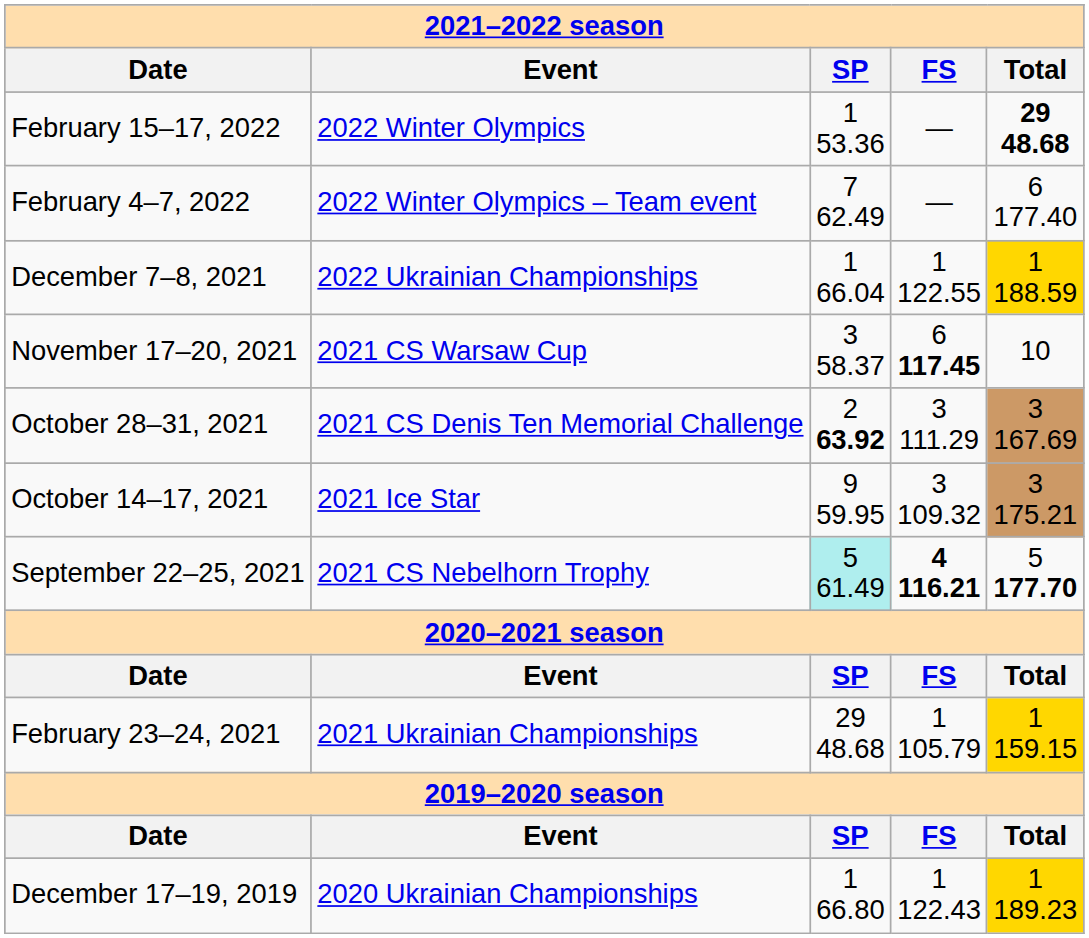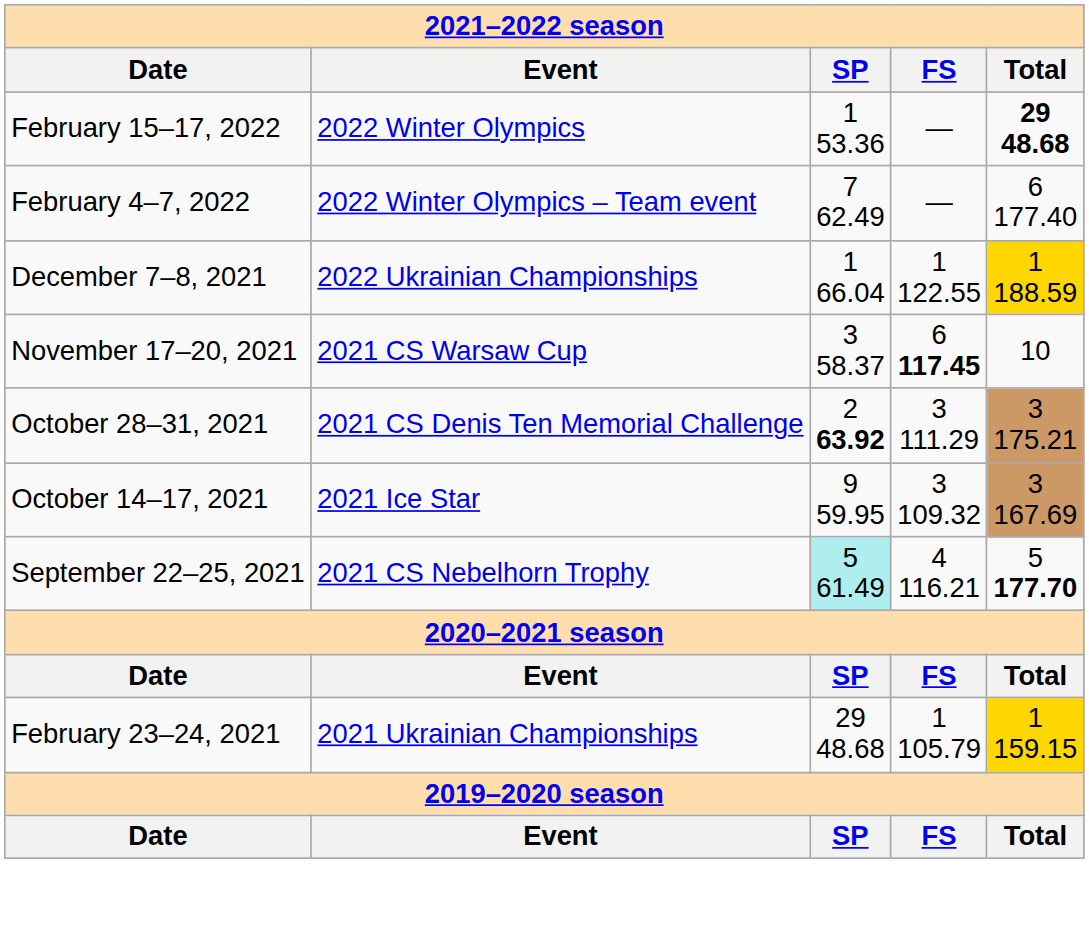 <table class="wikitable">
 <tr>
 <td style="background-color: #ffdead; " colspan=5 align=center><a href='#'><strong>2021–2022 season</strong></a></td>
 </tr>
 <tr>
 <th>Date</th>
 <th>Event</th>
 <th><a href='#'>SP</a></th>
 <th><a href='#'>FS</a></th>
 <th>Total</th>
 </tr>
 <tr>
 <td>February 15–17, 2022</td>
 <td><a href='#'>2022 Winter Olympics</a></td>
 <td align=center>1 <br> 53.36</td>
 <td align=center>—</td>
 <td align=center><strong>29 <br> 48.68</strong></td>
 </tr>
 <tr>
 <td>February 4–7, 2022</td>
 <td><a href='#'>2022 Winter Olympics – Team event</a></td>
 <td align=center>7 <br> 62.49</td>
 <td align=center>—</td>
 <td align=center>6 <br> 177.40</td>
 </tr>
 <tr>
 <td>December 7–8, 2021</td>
 <td><a href='#'>2022 Ukrainian Championships</a></td>
 <td align=center>1 <br> 66.04</td>
 <td align=center>1 <br> 122.55</td>
 <td align=center bgcolor=gold>1 <br> 188.59</td>
 </tr>
 <tr>
 <td>November 17–20, 2021</td>
 <td><a href='#'>2021 CS Warsaw Cup</a></td>
 <td align=center>3 <br> 58.37</td>
 <td align=center>6 <br> <strong>117.45</strong></td>
 <td align=center>10</td>
 </tr>
 <tr>
 <td>October 28–31, 2021</td>
 <td><a href='#'>2021 CS Denis Ten Memorial Challenge</a></td>
 <td align=center>2 <br> <strong>63.92</strong></td>
 <td align=center>3 <br> 111.29</td>
-<td align=center bgcolor=cc9966>3 <br> 167.69</td>
+<td align=center bgcolor=cc9966>3 <br> 175.21</td>
 </tr>
 <tr>
 <td>October 14–17, 2021</td>
 <td><a href='#'>2021 Ice Star</a></td>
 <td align=center>9 <br> 59.95</td>
 <td align=center>3 <br> 109.32</td>
-<td align=center bgcolor=cc9966>3 <br> 175.21</td>
+<td align=center bgcolor=cc9966>3 <br> 167.69</td>
 </tr>
 <tr>
 <td>September 22–25, 2021</td>
 <td><a href='#'>2021 CS Nebelhorn Trophy</a></td>
 <td align=center style="background: paleturquoise;">5 <br> 61.49</td>
-<td align=center><strong>4 <br> 116.21</strong></td>
+<td align=center>4 <br> 116.21</td>
 <td align=center>5 <br> <strong>177.70</strong></td>
 </tr>
 <tr>
 <td style="background-color: #ffdead; " colspan=5 align=center><a href='#'><strong>2020–2021 season</strong></a></td>
 </tr>
 <tr>
 <th>Date</th>
 <th>Event</th>
 <th><a href='#'>SP</a></th>
 <th><a href='#'>FS</a></th>
 <th>Total</th>
 </tr>
 <tr>
 <td>February 23–24, 2021</td>
 <td><a href='#'>2021 Ukrainian Championships</a></td>
 <td align=center>29 <br> 48.68</td>
 <td align=center>1 <br> 105.79</td>
 <td align=center bgcolor=gold>1 <br> 159.15</td>
 </tr>
 <tr>
 <td style="background-color: #ffdead; " colspan=5 align=center><a href='#'><strong>2019–2020 season</strong></a></td>
 </tr>
 <tr>
 <th>Date</th>
 <th>Event</th>
 <th><a href='#'>SP</a></th>
 <th><a href='#'>FS</a></th>
 <th>Total</th>
 </tr>
-<tr>
-<td>December 17–19, 2019</td>
-<td><a href='#'>2020 Ukrainian Championships</a></td>
-<td align=center>1 <br> 66.80</td>
-<td align=center>1 <br> 122.43</td>
-<td align=center bgcolor=gold>1 <br> 189.23</td>
-</tr>
 </table>
